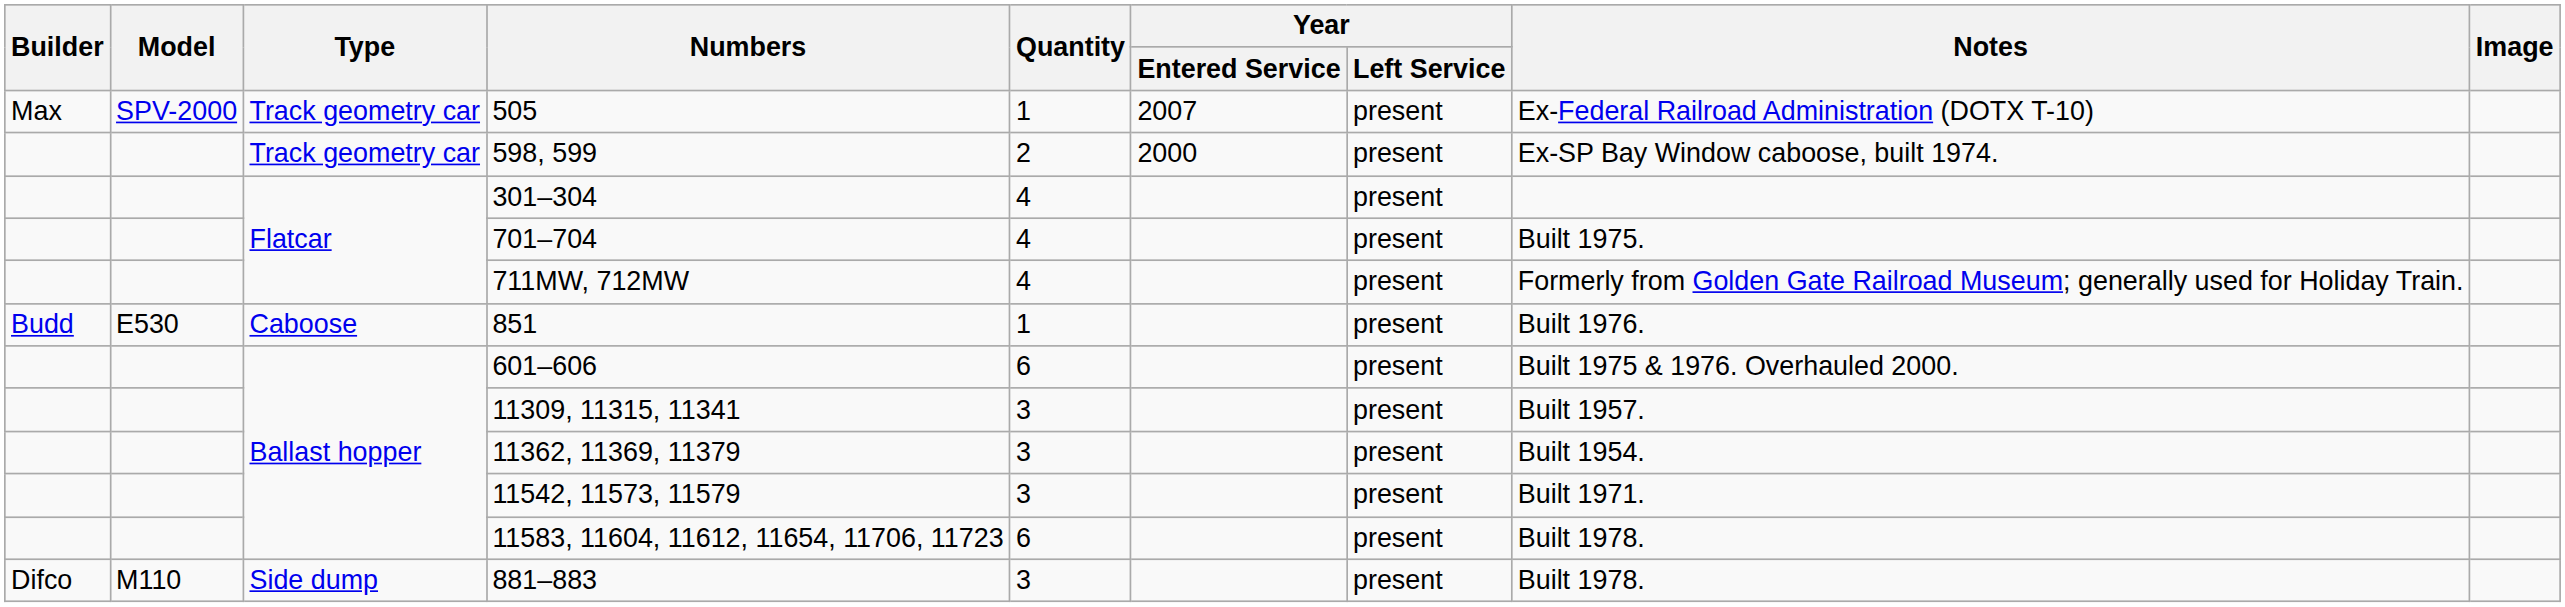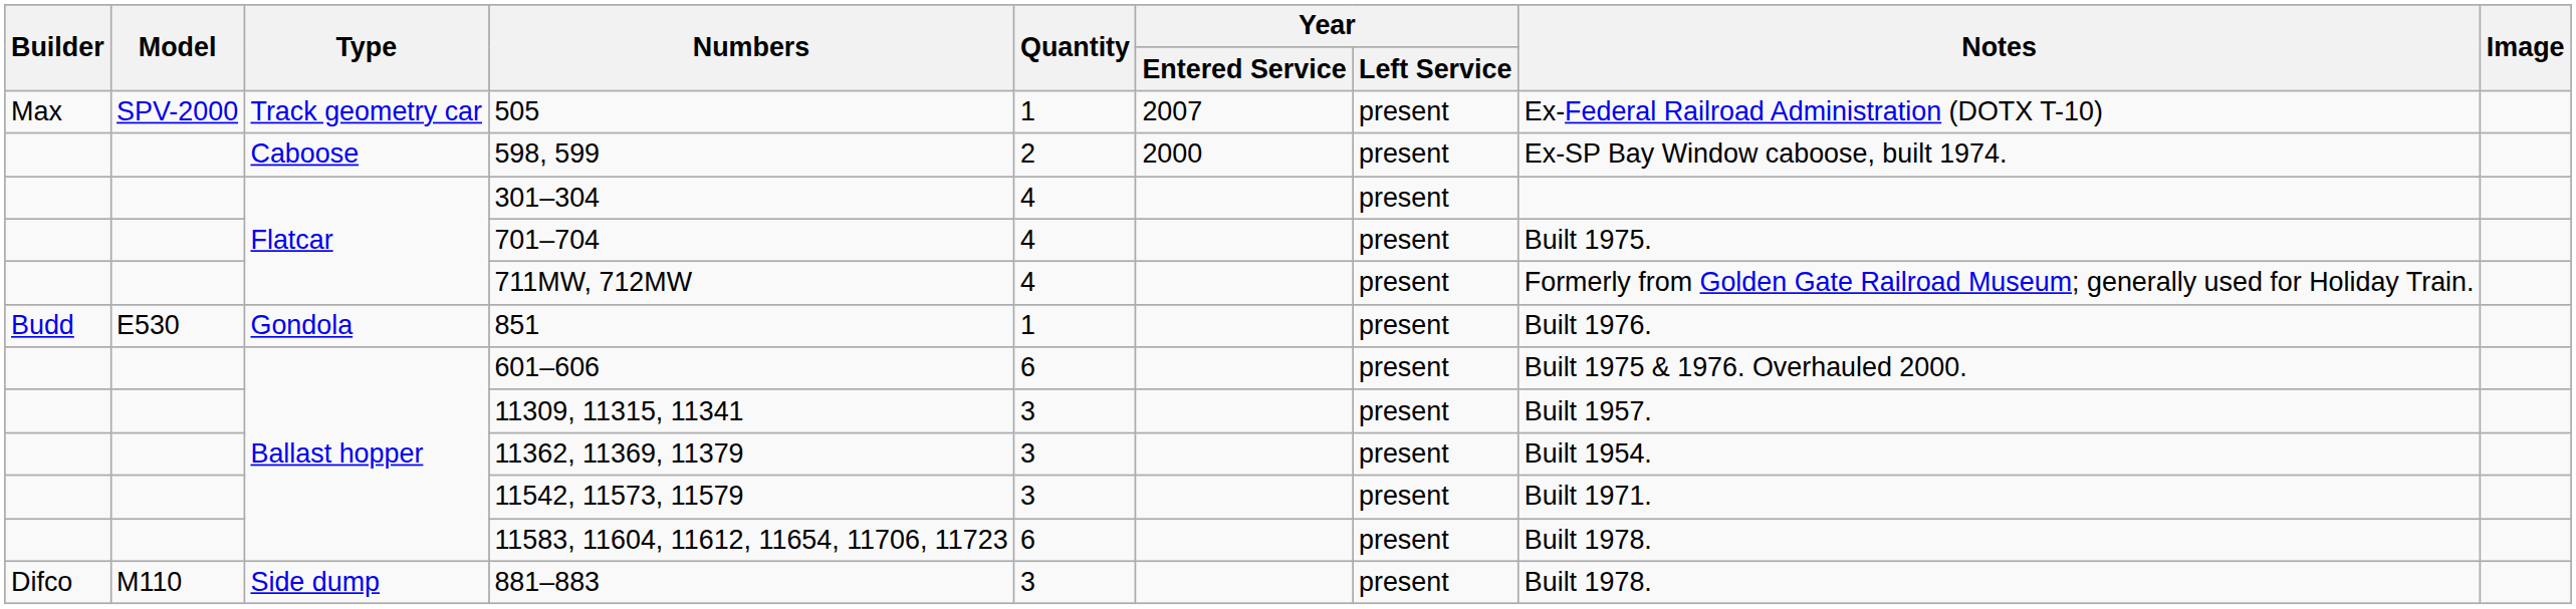 <table class="wikitable sortable">
 <tr>
 <th rowspan=2>Builder</th>
 <th rowspan=2>Model</th>
 <th rowspan=2>Type</th>
 <th rowspan=2>Numbers</th>
 <th rowspan=2>Quantity</th>
 <th colspan=2>Year</th>
 <th rowspan=2 class="unsortable">Notes</th>
 <th rowspan=2 class="unsortable">Image</th>
 </tr>
 <tr>
 <th>Entered Service</th>
 <th>Left Service</th>
 </tr>
 <tr>
 <td>Max</td>
 <td><a href='#'>SPV-2000</a></td>
 <td><a href='#'>Track geometry car</a></td>
 <td>505</td>
 <td>1</td>
 <td>2007</td>
 <td>present</td>
 <td>Ex-<a href='#'>Federal Railroad Administration</a> (DOTX T-10)</td>
 <td></td>
 </tr>
 <tr>
 <td></td>
 <td></td>
-<td><a href='#'>Track geometry car</a></td>
+<td><a href='#'>Caboose</a></td>
 <td>598, 599</td>
 <td>2</td>
 <td>2000</td>
 <td>present</td>
 <td>Ex-SP Bay Window caboose, built 1974.</td>
 <td></td>
 </tr>
 <tr>
 <td></td>
 <td></td>
 <td rowspan=3><a href='#'>Flatcar</a></td>
 <td>301–304</td>
 <td>4</td>
 <td></td>
 <td>present</td>
 <td></td>
 <td></td>
 </tr>
 <tr>
 <td></td>
 <td></td>
 <td>701–704</td>
 <td>4</td>
 <td></td>
 <td>present</td>
 <td>Built 1975.</td>
 <td></td>
 </tr>
 <tr>
 <td></td>
 <td></td>
 <td>711MW, 712MW</td>
 <td>4</td>
 <td></td>
 <td>present</td>
 <td>Formerly from <a href='#'>Golden Gate Railroad Museum</a>; generally used for Holiday Train.</td>
 <td></td>
 </tr>
 <tr>
 <td><a href='#'>Budd</a></td>
 <td>E530</td>
-<td><a href='#'>Caboose</a></td>
+<td><a href='#'>Gondola</a></td>
 <td>851</td>
 <td>1</td>
 <td></td>
 <td>present</td>
 <td>Built 1976.</td>
 <td></td>
 </tr>
 <tr>
 <td></td>
 <td></td>
 <td rowspan=5><a href='#'>Ballast hopper</a></td>
 <td>601–606</td>
 <td>6</td>
 <td></td>
 <td>present</td>
 <td>Built 1975 & 1976. Overhauled 2000.</td>
 <td></td>
 </tr>
 <tr>
 <td></td>
 <td></td>
 <td>11309, 11315, 11341</td>
 <td>3</td>
 <td></td>
 <td>present</td>
 <td>Built 1957.</td>
 <td></td>
 </tr>
 <tr>
 <td></td>
 <td></td>
 <td>11362, 11369, 11379</td>
 <td>3</td>
 <td></td>
 <td>present</td>
 <td>Built 1954.</td>
 <td></td>
 </tr>
 <tr>
 <td></td>
 <td></td>
 <td>11542, 11573, 11579</td>
 <td>3</td>
 <td></td>
 <td>present</td>
 <td>Built 1971.</td>
 <td></td>
 </tr>
 <tr>
 <td></td>
 <td></td>
 <td>11583, 11604, 11612, 11654, 11706, 11723</td>
 <td>6</td>
 <td></td>
 <td>present</td>
 <td>Built 1978.</td>
 <td></td>
 </tr>
 <tr>
 <td>Difco</td>
 <td>M110</td>
 <td><a href='#'>Side dump</a></td>
 <td>881–883</td>
 <td>3</td>
 <td></td>
 <td>present</td>
 <td>Built 1978.</td>
 <td></td>
 </tr>
 </table>
